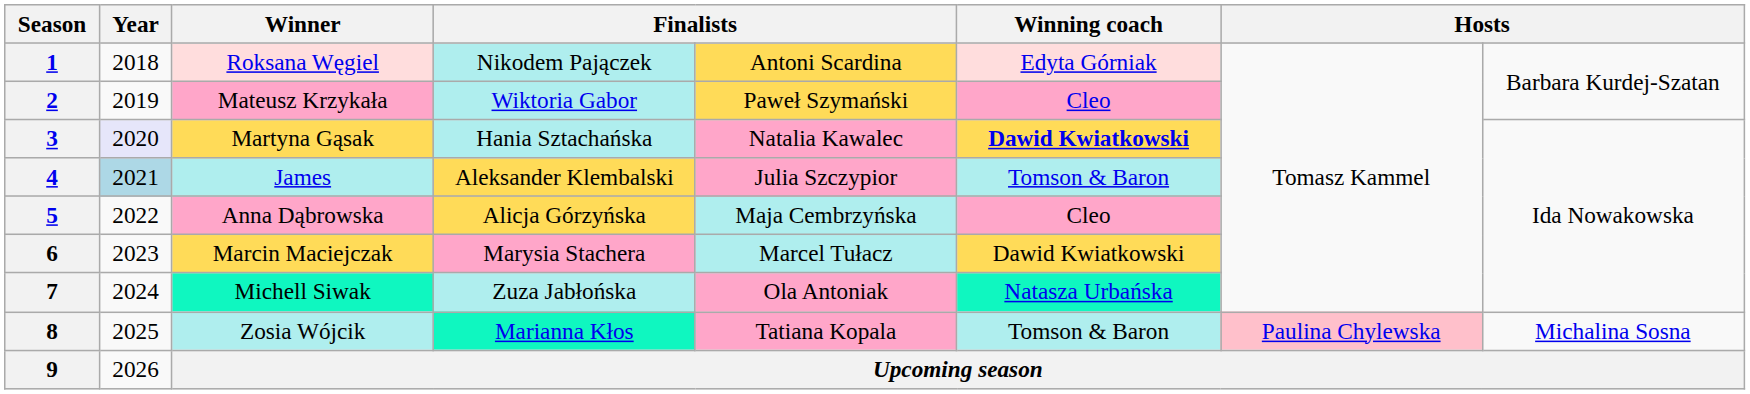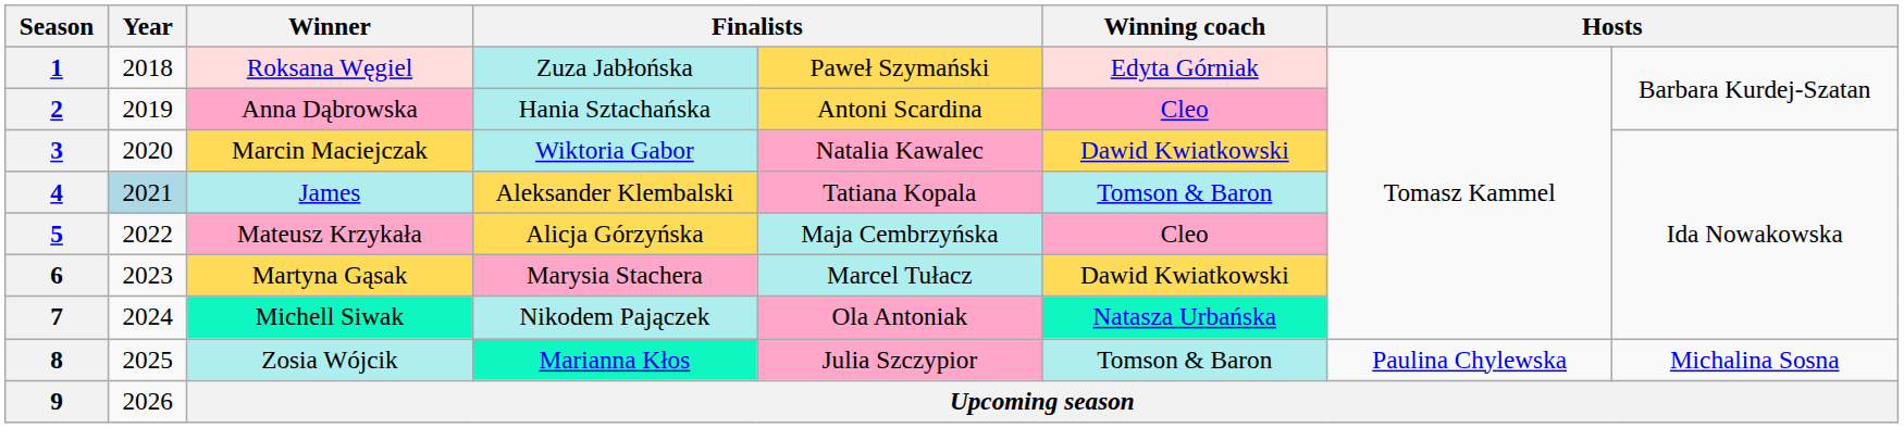 <table class="wikitable" style="text-align:center; font-size:95%; line-height:18px; width:90%">
 <tr>
 <th scope="col" width="01%">Season</th>
 <th scope="col" width="01%">Year</th>
 <th scope="col" width="08%">Winner</th>
 <th scope="col" colspan="2">Finalists</th>
 <th scope="col" width="08%">Winning coach</th>
 <th scope="col" colspan="2">Hosts</th>
 </tr>
 <tr>
 <th><a href='#'>1</a></th>
 <td>2018</td>
 <td bgcolor="#ffdddd"><a href='#'>Roksana Węgiel</a></td>
-<td bgcolor="#afeeee">Nikodem Pajączek</td>
-<td bgcolor="#ffdb58" width="08%">Antoni Scardina</td>
+<td bgcolor="#afeeee" width="08%">Zuza Jabłońska</td>
+<td bgcolor="#ffdb58">Paweł Szymański</td>
 <td bgcolor="#ffdddd"><a href='#'>Edyta Górniak</a></td>
 <td width="08%" rowspan="7">Tomasz Kammel</td>
 <td width="08%" rowspan="2">Barbara Kurdej-Szatan</td>
 </tr>
 <tr>
 <th><a href='#'>2</a></th>
 <td>2019</td>
-<td bgcolor="#FFA6C9">Mateusz Krzykała</td>
-<td bgcolor="#afeeee"><a href='#'>Wiktoria Gabor</a></td>
-<td bgcolor="#ffdb58">Paweł Szymański</td>
+<td bgcolor="#FFA6C9">Anna Dąbrowska</td>
+<td bgcolor="#afeeee">Hania Sztachańska</td>
+<td bgcolor="#ffdb58" width="08%">Antoni Scardina</td>
 <td bgcolor="#FFA6C9"><a href='#'>Cleo</a></td>
 </tr>
 <tr>
 <th><a href='#'>3</a></th>
-<td style="background: lavender;">2020</td>
-<td bgcolor="#ffdb58">Martyna Gąsak</td>
-<td bgcolor="#afeeee">Hania Sztachańska</td>
+<td>2020</td>
+<td bgcolor="#ffdb58">Marcin Maciejczak</td>
+<td bgcolor="#afeeee"><a href='#'>Wiktoria Gabor</a></td>
 <td bgcolor="#FFA6C9">Natalia Kawalec</td>
-<td bgcolor="#ffdb58"><strong><a href='#'>Dawid Kwiatkowski</a></strong></td>
+<td bgcolor="#ffdb58"><a href='#'>Dawid Kwiatkowski</a></td>
 <td rowspan="5">Ida Nowakowska</td>
 </tr>
 <tr>
 <th><a href='#'>4</a></th>
 <td style="background: lightblue;">2021</td>
 <td bgcolor="#afeeee"><a href='#'>James</a></td>
 <td bgcolor="#ffdb58">Aleksander Klembalski</td>
-<td bgcolor="#FFA6C9">Julia Szczypior</td>
+<td bgcolor="#FFA6C9">Tatiana Kopala</td>
 <td bgcolor="#afeeee"><a href='#'>Tomson & Baron</a></td>
 </tr>
 <tr>
 <th><a href='#'>5</a></th>
 <td>2022</td>
-<td bgcolor="#FFA6C9">Anna Dąbrowska</td>
+<td bgcolor="#FFA6C9">Mateusz Krzykała</td>
 <td bgcolor="#ffdb58">Alicja Górzyńska</td>
 <td bgcolor="#afeeee">Maja Cembrzyńska</td>
 <td bgcolor="#FFA6C9">Cleo</td>
 </tr>
 <tr>
 <th>6</th>
 <td>2023</td>
-<td bgcolor="#ffdb58">Marcin Maciejczak</td>
+<td bgcolor="#ffdb58">Martyna Gąsak</td>
 <td bgcolor="#FFA6C9">Marysia Stachera</td>
 <td bgcolor="#afeeee">Marcel Tułacz</td>
 <td bgcolor="#ffdb58">Dawid Kwiatkowski</td>
 </tr>
 <tr>
 <th>7</th>
 <td>2024</td>
 <td bgcolor="#0ff7c0">Michell Siwak</td>
-<td bgcolor="#afeeee" width="08%">Zuza Jabłońska</td>
+<td bgcolor="#afeeee">Nikodem Pajączek</td>
 <td bgcolor="#FFA6C9">Ola Antoniak</td>
 <td bgcolor="#0ff7c0"><a href='#'>Natasza Urbańska</a></td>
 </tr>
 <tr>
 <th>8</th>
 <td>2025</td>
 <td bgcolor="#afeeee">Zosia Wójcik</td>
 <td bgcolor="#0ff7c0"><a href='#'>Marianna Kłos</a></td>
-<td bgcolor="#FFA6C9">Tatiana Kopala</td>
+<td bgcolor="#FFA6C9">Julia Szczypior</td>
 <td bgcolor="#afeeee">Tomson & Baron</td>
-<td style="background: pink;"><a href='#'>Paulina Chylewska</a></td>
+<td><a href='#'>Paulina Chylewska</a></td>
 <td><a href='#'>Michalina Sosna</a></td>
 </tr>
 <tr>
 <th>9</th>
 <td>2026</td>
 <th colspan="7"><em>Upcoming season</em></th>
 </tr>
 </table>
